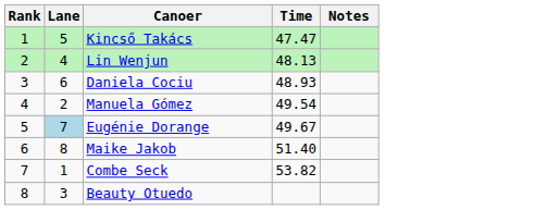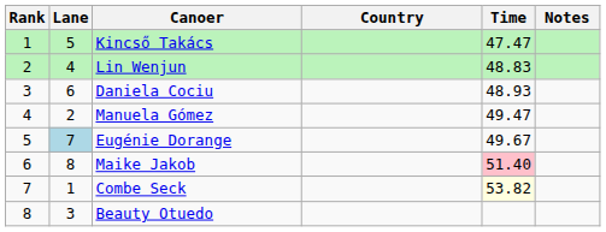 <table class="wikitable sortable" style="text-align:center;">
 <tr>
 <th width=30>Rank</th>
 <th width=30>Lane</th>
 <th width=175>Canoer</th>
+<th width=150>Country</th>
 <th width=30>Time</th>
 <th width=50>Notes</th>
 </tr>
 <tr bgcolor=bbf3bb>
 <td>1</td>
 <td>5</td>
 <td align=left><a href='#'>Kincső Takács</a></td>
+<td align=left></td>
 <td>47.47</td>
 <td></td>
 </tr>
 <tr bgcolor=bbf3bb>
 <td>2</td>
 <td>4</td>
 <td align=left><a href='#'>Lin Wenjun</a></td>
-<td>48.13</td>
+<td align=left></td>
+<td>48.83</td>
 <td></td>
 </tr>
 <tr>
 <td>3</td>
 <td>6</td>
 <td align=left><a href='#'>Daniela Cociu</a></td>
+<td align=left></td>
 <td>48.93</td>
 <td></td>
 </tr>
 <tr>
 <td>4</td>
 <td>2</td>
 <td align=left><a href='#'>Manuela Gómez</a></td>
-<td>49.54</td>
+<td align=left></td>
+<td>49.47</td>
 <td></td>
 </tr>
 <tr>
 <td>5</td>
 <td style="background: lightblue;">7</td>
 <td align=left><a href='#'>Eugénie Dorange</a></td>
+<td align=left></td>
 <td>49.67</td>
 <td></td>
 </tr>
 <tr>
 <td>6</td>
 <td>8</td>
 <td align=left><a href='#'>Maike Jakob</a></td>
-<td>51.40</td>
+<td align=left></td>
+<td style="background: pink;">51.40</td>
 <td></td>
 </tr>
 <tr>
 <td>7</td>
 <td>1</td>
 <td align=left><a href='#'>Combe Seck</a></td>
-<td>53.82</td>
+<td align=left></td>
+<td style="background: lightyellow;">53.82</td>
 <td></td>
 </tr>
 <tr>
 <td>8</td>
 <td>3</td>
 <td align=left><a href='#'>Beauty Otuedo</a></td>
+<td align=left></td>
 <td></td>
 <td></td>
 </tr>
 </table>
